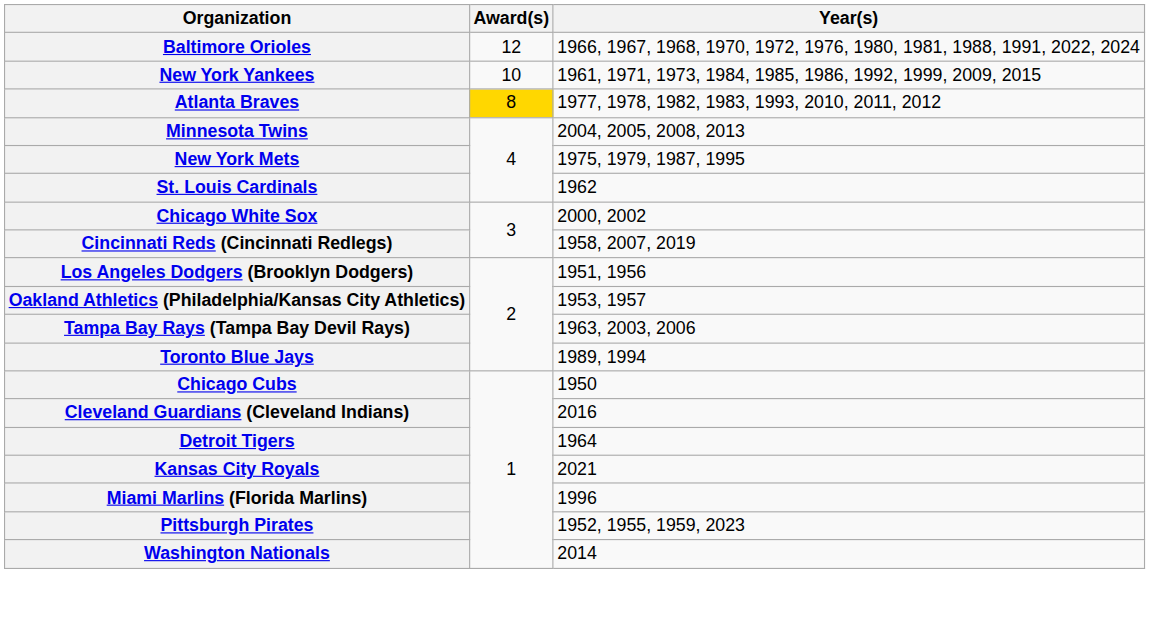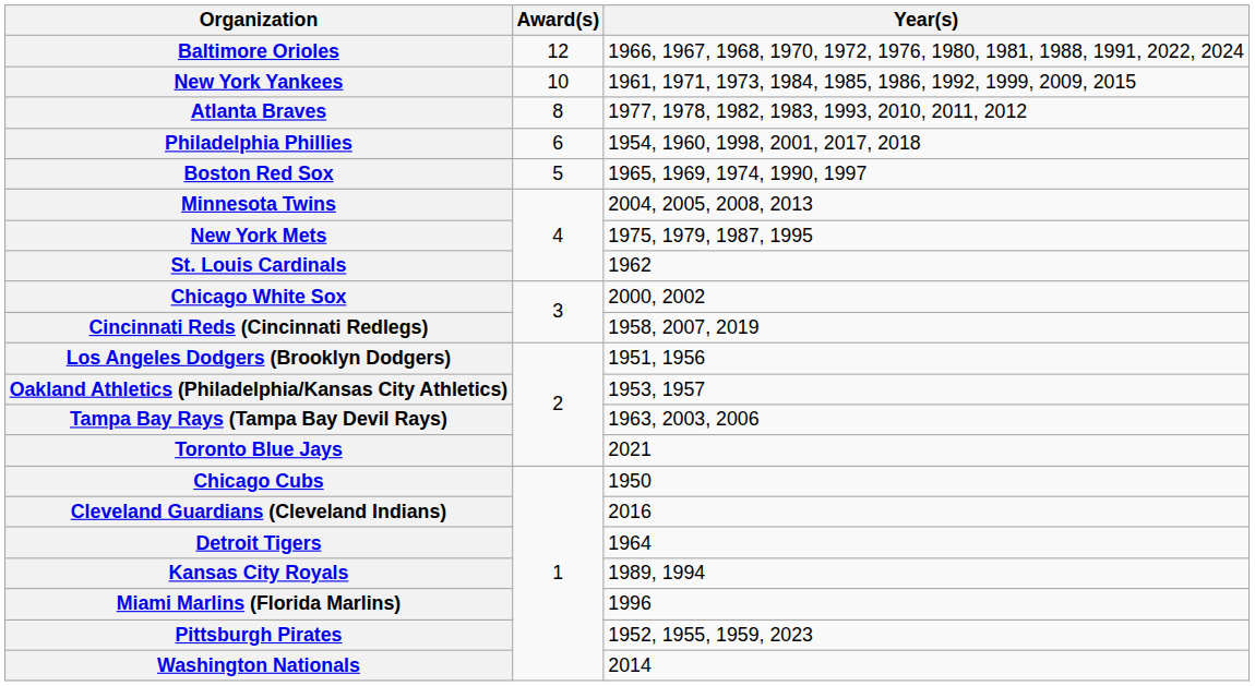 <table class="wikitable sortable plainrowheaders" style="text-align:left">
 <tr>
 <th scope="col">Organization</th>
 <th scope="col">Award(s)</th>
 <th scope="col">Year(s)</th>
 </tr>
 <tr>
 <th scope="row"><strong><a href='#'>Baltimore Orioles</a></strong></th>
 <td style="text-align:center">12</td>
 <td>1966, 1967, 1968, 1970, 1972, 1976, 1980, 1981, 1988, 1991, 2022, 2024</td>
 </tr>
 <tr>
 <th scope="row"><strong><a href='#'>New York Yankees</a></strong></th>
 <td style="text-align:center">10</td>
 <td>1961, 1971, 1973, 1984, 1985, 1986, 1992, 1999, 2009, 2015</td>
 </tr>
 <tr>
 <th scope="row"><strong><a href='#'>Atlanta Braves</a></strong></th>
-<td style="background: gold; text-align:center">8</td>
+<td style="text-align:center">8</td>
 <td>1977, 1978, 1982, 1983, 1993, 2010, 2011, 2012</td>
+</tr>
+<tr>
+<th scope="row"><strong><a href='#'>Philadelphia Phillies</a></strong></th>
+<td style="text-align:center">6</td>
+<td>1954, 1960, 1998, 2001, 2017, 2018</td>
+</tr>
+<tr>
+<th scope="row"><strong><a href='#'>Boston Red Sox</a></strong></th>
+<td style="text-align:center">5</td>
+<td>1965, 1969, 1974, 1990, 1997</td>
 </tr>
 <tr>
 <th scope="row"><strong><a href='#'>Minnesota Twins</a></strong></th>
 <td style="text-align:center" rowspan="3">4</td>
 <td>2004, 2005, 2008, 2013</td>
 </tr>
 <tr>
 <th scope="row"><strong><a href='#'>New York Mets</a></strong></th>
 <td>1975, 1979, 1987, 1995</td>
 </tr>
 <tr>
 <th scope="row"><strong><a href='#'>St. Louis Cardinals</a></strong></th>
 <td>1962</td>
 </tr>
 <tr>
 <th scope="row"><strong><a href='#'>Chicago White Sox</a></strong></th>
 <td style="text-align:center" rowspan="2">3</td>
 <td>2000, 2002</td>
 </tr>
 <tr>
 <th scope="row"><strong><a href='#'>Cincinnati Reds</a></strong> (Cincinnati Redlegs)</th>
 <td>1958, 2007, 2019</td>
 </tr>
 <tr>
 <th scope="row"><a href='#'>Los Angeles Dodgers</a> (Brooklyn Dodgers)</th>
 <td style="text-align:center" rowspan="4">2</td>
 <td>1951, 1956</td>
 </tr>
 <tr>
 <th scope="row"><a href='#'>Oakland Athletics</a> (Philadelphia/Kansas City Athletics)</th>
 <td>1953, 1957</td>
 </tr>
 <tr>
 <th scope="row"><strong><a href='#'>Tampa Bay Rays</a></strong> (Tampa Bay Devil Rays)</th>
 <td>1963, 2003, 2006</td>
 </tr>
 <tr>
 <th scope="row"><strong><a href='#'>Toronto Blue Jays</a></strong></th>
-<td>1989, 1994</td>
+<td>2021</td>
 </tr>
 <tr>
 <th scope="row"><strong><a href='#'>Chicago Cubs</a></strong></th>
 <td style="text-align:center" rowspan="7">1</td>
 <td>1950</td>
 </tr>
 <tr>
 <th scope="row"><strong><a href='#'>Cleveland Guardians</a></strong> (Cleveland Indians)</th>
 <td>2016</td>
 </tr>
 <tr>
 <th scope="row"><strong><a href='#'>Detroit Tigers</a></strong></th>
 <td>1964</td>
 </tr>
 <tr>
 <th scope="row"><strong><a href='#'>Kansas City Royals</a></strong></th>
-<td>2021</td>
+<td>1989, 1994</td>
 </tr>
 <tr>
 <th scope="row"><strong><a href='#'>Miami Marlins</a></strong> (Florida Marlins)</th>
 <td>1996</td>
 </tr>
 <tr>
 <th scope="row"><strong><a href='#'>Pittsburgh Pirates</a></strong></th>
 <td>1952, 1955, 1959, 2023</td>
 </tr>
 <tr>
 <th scope="row"><strong><a href='#'>Washington Nationals</a></strong></th>
 <td>2014</td>
 </tr>
 </table>
